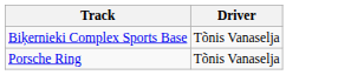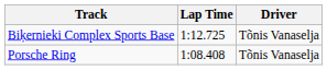 <table class="wikitable">
 <tr>
 <th>Track</th>
+<th>Lap Time</th>
 <th>Driver</th>
 </tr>
 <tr>
 <td><a href='#'>Biķernieki Complex Sports Base</a></td>
+<td>1:12.725</td>
 <td>Tõnis Vanaselja</td>
 </tr>
 <tr>
 <td><a href='#'>Porsche Ring</a></td>
+<td>1:08.408</td>
 <td>Tõnis Vanaselja</td>
 </tr>
 </table>
